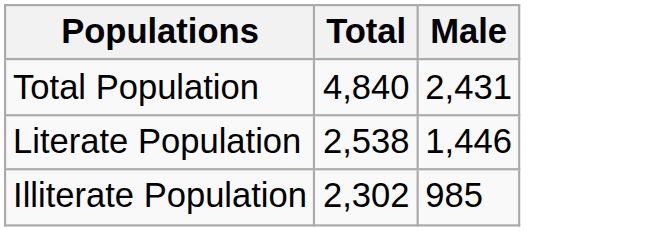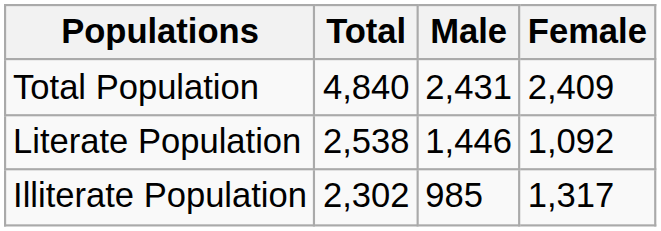 <table class="wikitable">
 <tr>
 <th>Populations</th>
 <th>Total</th>
 <th>Male</th>
+<th>Female</th>
 </tr>
 <tr>
 <td>Total Population</td>
 <td>4,840</td>
 <td>2,431</td>
+<td>2,409</td>
 </tr>
 <tr>
 <td>Literate Population</td>
 <td>2,538</td>
 <td>1,446</td>
+<td>1,092</td>
 </tr>
 <tr>
 <td>Illiterate Population</td>
 <td>2,302</td>
 <td>985</td>
+<td>1,317</td>
 </tr>
 </table>
